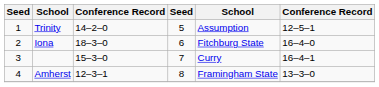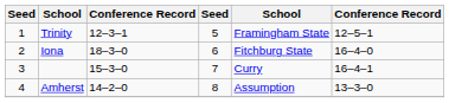 <table class="wikitable">
 <tr>
 <th>Seed</th>
 <th>School</th>
 <th>Conference Record</th>
 <th>Seed</th>
 <th>School</th>
 <th>Conference Record</th>
 </tr>
 <tr>
 <td align=center>1</td>
 <td><a href='#'>Trinity</a></td>
-<td>14–2–0</td>
+<td>12–3–1</td>
 <td align=center>5</td>
-<td><a href='#'>Assumption</a></td>
+<td><a href='#'>Framingham State</a></td>
 <td>12–5–1</td>
 </tr>
 <tr>
 <td align=center>2</td>
 <td><a href='#'>Iona</a></td>
 <td>18–3–0</td>
 <td align=center>6</td>
 <td><a href='#'>Fitchburg State</a></td>
 <td>16–4–0</td>
 </tr>
 <tr>
 <td align=center>3</td>
 <td><a href='#'></a></td>
 <td>15–3–0</td>
 <td align=center>7</td>
 <td><a href='#'>Curry</a></td>
 <td>16–4–1</td>
 </tr>
 <tr>
 <td align=center>4</td>
 <td><a href='#'>Amherst</a></td>
-<td>12–3–1</td>
+<td>14–2–0</td>
 <td align=center>8</td>
-<td><a href='#'>Framingham State</a></td>
+<td><a href='#'>Assumption</a></td>
 <td>13–3–0</td>
 </tr>
 <tr>
 </tr>
 </table>
